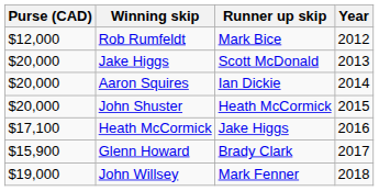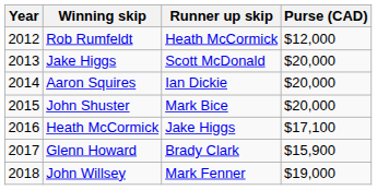 <table class="wikitable">
 <tr>
-<th>Purse (CAD)</th>
+<th>Year</th>
 <th>Winning skip</th>
 <th>Runner up skip</th>
-<th>Year</th>
+<th>Purse (CAD)</th>
 </tr>
 <tr>
+<td>2012</td>
+<td> <a href='#'>Rob Rumfeldt</a></td>
+<td> <a href='#'>Heath McCormick</a></td>
 <td>$12,000</td>
-<td> <a href='#'>Rob Rumfeldt</a></td>
-<td> <a href='#'>Mark Bice</a></td>
-<td>2012</td>
 </tr>
 <tr>
-<td>$20,000</td>
+<td>2013</td>
 <td> <a href='#'>Jake Higgs</a></td>
 <td> <a href='#'>Scott McDonald</a></td>
-<td>2013</td>
+<td>$20,000</td>
 </tr>
 <tr>
-<td>$20,000</td>
+<td>2014</td>
 <td> <a href='#'>Aaron Squires</a></td>
 <td> <a href='#'>Ian Dickie</a></td>
-<td>2014</td>
+<td>$20,000</td>
 </tr>
 <tr>
+<td>2015</td>
+<td> <a href='#'>John Shuster</a></td>
+<td> <a href='#'>Mark Bice</a></td>
 <td>$20,000</td>
-<td> <a href='#'>John Shuster</a></td>
-<td> <a href='#'>Heath McCormick</a></td>
-<td>2015</td>
 </tr>
 <tr>
-<td>$17,100</td>
+<td>2016</td>
 <td> <a href='#'>Heath McCormick</a></td>
 <td> <a href='#'>Jake Higgs</a></td>
-<td>2016</td>
+<td>$17,100</td>
 </tr>
 <tr>
-<td>$15,900</td>
+<td>2017</td>
 <td> <a href='#'>Glenn Howard</a></td>
 <td> <a href='#'>Brady Clark</a></td>
-<td>2017</td>
+<td>$15,900</td>
 </tr>
 <tr>
-<td>$19,000</td>
+<td>2018</td>
 <td> <a href='#'>John Willsey</a></td>
 <td> <a href='#'>Mark Fenner</a></td>
-<td>2018</td>
+<td>$19,000</td>
 </tr>
 </table>
